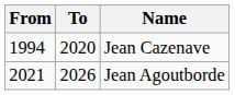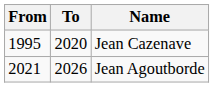 <table class="wikitable">
 <tr>
 <th>From</th>
 <th>To</th>
 <th>Name</th>
 </tr>
 <tr>
-<td>1994</td>
+<td>1995</td>
 <td>2020</td>
 <td>Jean Cazenave</td>
 </tr>
 <tr>
 <td>2021</td>
 <td>2026</td>
 <td>Jean Agoutborde</td>
 </tr>
 </table>
